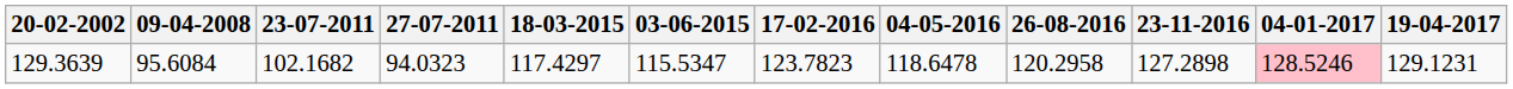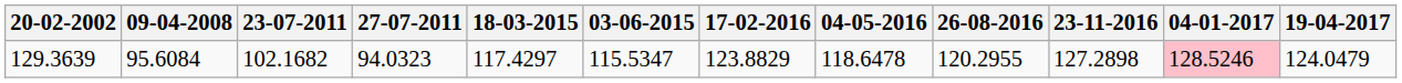 <table class="wikitable">
 <tr>
 <th>20-02-2002</th>
 <th>09-04-2008</th>
 <th>23-07-2011</th>
 <th>27-07-2011</th>
 <th>18-03-2015</th>
 <th>03-06-2015</th>
 <th>17-02-2016</th>
 <th>04-05-2016</th>
 <th>26-08-2016</th>
 <th>23-11-2016</th>
 <th>04-01-2017</th>
 <th>19-04-2017</th>
 </tr>
 <tr>
 <td>129.3639</td>
 <td>95.6084</td>
 <td>102.1682</td>
 <td>94.0323</td>
 <td>117.4297</td>
 <td>115.5347</td>
-<td>123.7823</td>
+<td>123.8829</td>
 <td>118.6478</td>
-<td>120.2958</td>
+<td>120.2955</td>
 <td>127.2898</td>
 <td style="background: pink;">128.5246</td>
-<td>129.1231</td>
+<td>124.0479</td>
 </tr>
 </table>
